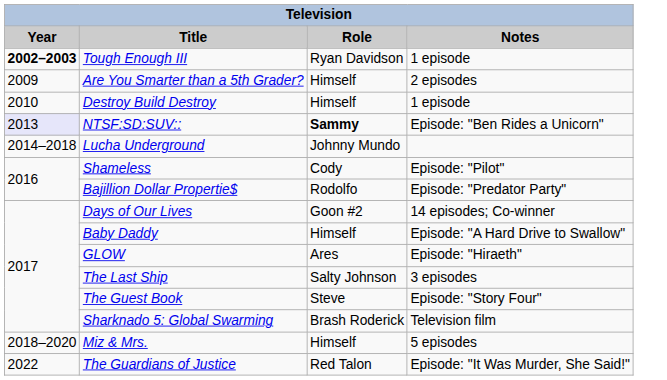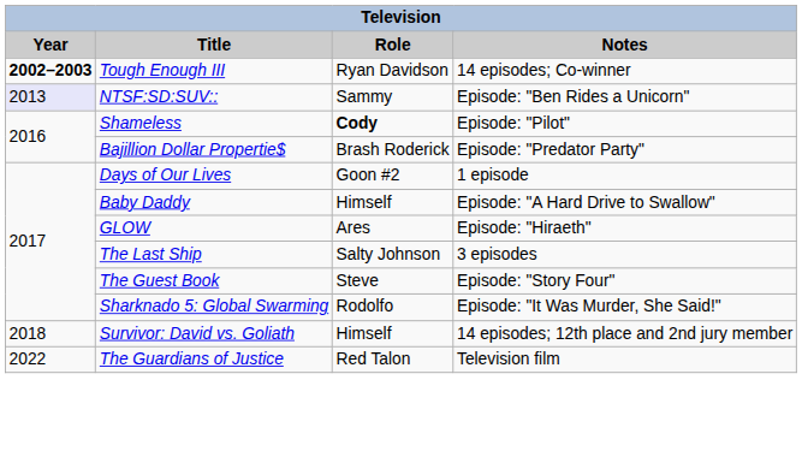 <table class="wikitable">
 <tr style="text-align:center;">
 <th colspan="4" style="background:#B0C4DE;">Television</th>
 </tr>
 <tr style="text-align:center;">
 <th style="background:#ccc;">Year</th>
 <th style="background:#ccc;">Title</th>
 <th style="background:#ccc;">Role</th>
 <th style="background:#ccc;">Notes</th>
 </tr>
 <tr>
 <td><strong>2002–2003</strong></td>
 <td><em><a href='#'>Tough Enough III</a></em></td>
 <td>Ryan Davidson</td>
-<td>1 episode</td>
-</tr>
-<tr>
-<td>2009</td>
-<td><em><a href='#'>Are You Smarter than a 5th Grader?</a></em></td>
-<td>Himself</td>
-<td>2 episodes</td>
-</tr>
-<tr>
-<td>2010</td>
-<td><em><a href='#'>Destroy Build Destroy</a></em></td>
-<td>Himself</td>
-<td>1 episode</td>
+<td>14 episodes; Co-winner</td>
 </tr>
 <tr>
 <td style="background: lavender;">2013</td>
 <td><em><a href='#'>NTSF:SD:SUV::</a></em></td>
-<td><strong>Sammy</strong></td>
+<td>Sammy</td>
 <td>Episode: "Ben Rides a Unicorn"</td>
-</tr>
-<tr>
-<td>2014–2018</td>
-<td><em><a href='#'>Lucha Underground</a></em></td>
-<td>Johnny Mundo</td>
-<td></td>
 </tr>
 <tr>
 <td rowspan=2>2016</td>
 <td><em><a href='#'>Shameless</a></em></td>
-<td>Cody</td>
+<td><strong>Cody</strong></td>
 <td>Episode: "Pilot"</td>
 </tr>
 <tr>
 <td><em><a href='#'>Bajillion Dollar Propertie$</a></em></td>
-<td>Rodolfo</td>
+<td>Brash Roderick</td>
 <td>Episode: "Predator Party"</td>
 </tr>
 <tr>
 <td rowspan=6>2017</td>
 <td><em><a href='#'>Days of Our Lives</a></em></td>
 <td>Goon #2</td>
-<td>14 episodes; Co-winner</td>
+<td>1 episode</td>
 </tr>
 <tr>
 <td><em><a href='#'>Baby Daddy</a></em></td>
 <td>Himself</td>
 <td>Episode: "A Hard Drive to Swallow"</td>
 </tr>
 <tr>
 <td><em><a href='#'>GLOW</a></em></td>
 <td>Ares</td>
 <td>Episode: "Hiraeth"</td>
 </tr>
 <tr>
 <td><a href='#'><em>The Last Ship</em></a></td>
 <td>Salty Johnson</td>
 <td>3 episodes</td>
 </tr>
 <tr>
 <td><em><a href='#'>The Guest Book</a></em></td>
 <td>Steve</td>
 <td>Episode: "Story Four"</td>
 </tr>
 <tr>
 <td><em><a href='#'>Sharknado 5: Global Swarming</a></em></td>
-<td>Brash Roderick</td>
-<td>Television film</td>
+<td>Rodolfo</td>
+<td>Episode: "It Was Murder, She Said!"</td>
 </tr>
 <tr>
-<td>2018–2020</td>
-<td><em><a href='#'>Miz & Mrs.</a></em></td>
+<td>2018</td>
+<td><em><a href='#'>Survivor: David vs. Goliath</a></em></td>
 <td>Himself</td>
-<td>5 episodes</td>
+<td>14 episodes; 12th place and 2nd jury member</td>
 </tr>
 <tr>
 <td>2022</td>
 <td><em><a href='#'>The Guardians of Justice</a></em></td>
 <td>Red Talon</td>
-<td>Episode: "It Was Murder, She Said!"</td>
+<td>Television film</td>
 </tr>
 </table>
